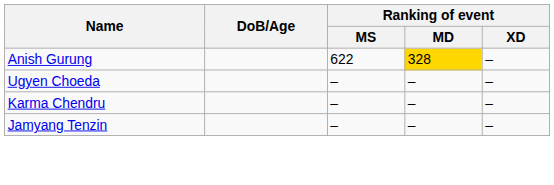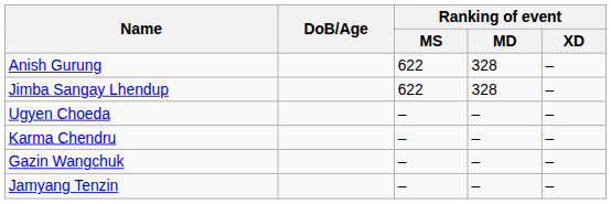 <table class="wikitable" style="width:600px; font-size:95%;">
 <tr>
 <th rowspan="2" align="left">Name</th>
 <th rowspan="2" align="left">DoB/Age</th>
 <th colspan="3" align="center">Ranking of event</th>
 </tr>
 <tr>
 <th align="center">MS</th>
 <th>MD</th>
 <th align="center">XD</th>
 </tr>
 <tr>
 <td><a href='#'>Anish Gurung</a></td>
 <td></td>
 <td>622</td>
-<td style="background: gold;">328</td>
+<td>328</td>
+<td>–</td>
+</tr>
+<tr>
+<td><a href='#'>Jimba Sangay Lhendup</a></td>
+<td></td>
+<td>622</td>
+<td>328</td>
 <td>–</td>
 </tr>
 <tr>
 <td><a href='#'>Ugyen Choeda</a></td>
 <td></td>
 <td>–</td>
 <td>–</td>
 <td>–</td>
 </tr>
 <tr>
 <td><a href='#'>Karma Chendru</a></td>
 <td></td>
 <td>–</td>
 <td>–</td>
 <td>–</td>
 </tr>
 <tr>
+<td><a href='#'>Gazin Wangchuk</a></td>
+<td></td>
+<td>–</td>
+<td>–</td>
+<td>–</td>
+</tr>
+<tr>
 <td><a href='#'>Jamyang Tenzin</a></td>
 <td></td>
 <td>–</td>
 <td>–</td>
 <td>–</td>
 </tr>
 </table>
